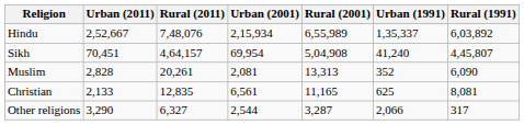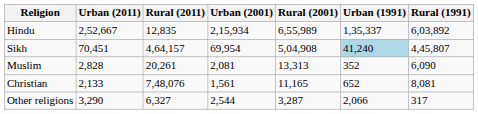 <table class="wikitable sort">
 <tr>
 <th>Religion</th>
 <th>Urban (2011)</th>
 <th>Rural (2011)</th>
 <th>Urban (2001)</th>
 <th>Rural (2001)</th>
 <th>Urban (1991)</th>
 <th>Rural (1991)</th>
 </tr>
 <tr>
 <td>Hindu</td>
 <td>2,52,667</td>
-<td>7,48,076</td>
+<td>12,835</td>
 <td>2,15,934</td>
 <td>6,55,989</td>
 <td>1,35,337</td>
 <td>6,03,892</td>
 </tr>
 <tr>
 <td>Sikh</td>
 <td>70,451</td>
 <td>4,64,157</td>
 <td>69,954</td>
 <td>5,04,908</td>
-<td>41,240</td>
+<td style="background: lightblue;">41,240</td>
 <td>4,45,807</td>
 </tr>
 <tr>
 <td>Muslim</td>
 <td>2,828</td>
 <td>20,261</td>
 <td>2,081</td>
 <td>13,313</td>
 <td>352</td>
 <td>6,090</td>
 </tr>
 <tr>
 <td>Christian</td>
 <td>2,133</td>
-<td>12,835</td>
-<td>6,561</td>
+<td>7,48,076</td>
+<td>1,561</td>
 <td>11,165</td>
-<td>625</td>
+<td>652</td>
 <td>8,081</td>
 </tr>
 <tr>
 <td>Other religions</td>
 <td>3,290</td>
 <td>6,327</td>
 <td>2,544</td>
 <td>3,287</td>
 <td>2,066</td>
 <td>317</td>
 </tr>
 </table>
